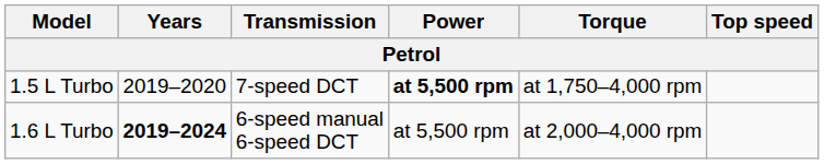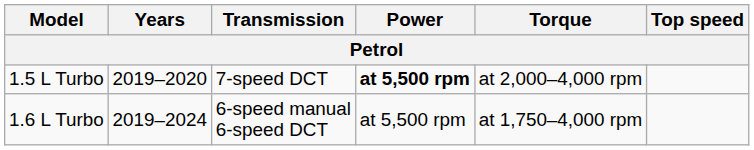 <table class="wikitable sortable collapsible" style="text-align:left; font-size:90%;">
 <tr>
 <th>Model</th>
 <th>Years</th>
 <th>Transmission</th>
 <th>Power</th>
 <th>Torque</th>
 <th>Top speed</th>
 </tr>
 <tr>
 <th colspan=6>Petrol</th>
 </tr>
 <tr>
 <td>1.5 L Turbo</td>
 <td>2019–2020</td>
 <td>7-speed DCT</td>
 <td><strong> at 5,500 rpm</strong></td>
-<td> at 1,750–4,000 rpm</td>
+<td> at 2,000–4,000 rpm</td>
 <td></td>
 </tr>
 <tr>
 <td>1.6 L Turbo</td>
-<td><strong>2019–2024</strong></td>
+<td>2019–2024</td>
 <td>6-speed manual<br>6-speed DCT</td>
 <td> at 5,500 rpm</td>
-<td> at 2,000–4,000 rpm</td>
+<td> at 1,750–4,000 rpm</td>
 <td></td>
 </tr>
 </table>
